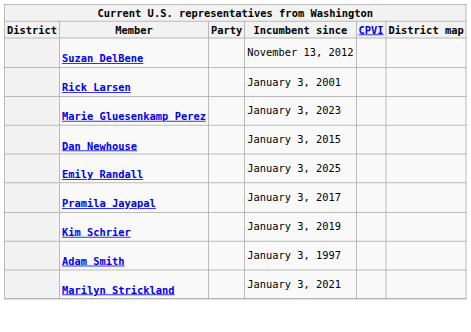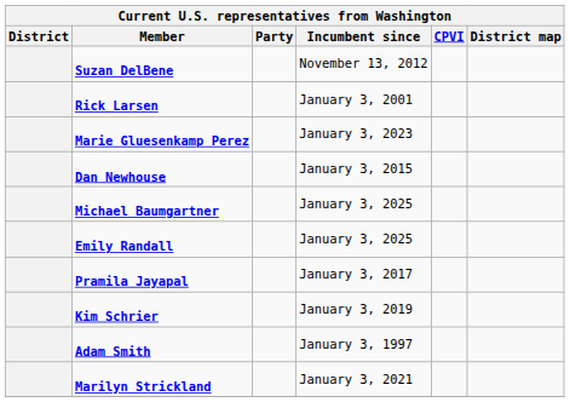 <table class="wikitable sticky-header-multi sortable">
 <tr>
 <th colspan=6>Current U.S. representatives from Washington</th>
 </tr>
 <tr>
 <th>District</th>
 <th>Member<br></th>
 <th>Party</th>
 <th data-sort-type="date">Incumbent since</th>
 <th data-sort-type="number"><a href='#'>CPVI</a><br></th>
 <th class="unsortable">District map</th>
 </tr>
 <tr>
 <th></th>
 <td data-sort-value="DelBene, Suzan"><br><strong><a href='#'>Suzan DelBene</a></strong><br></td>
 <td></td>
 <td>November 13, 2012</td>
 <td></td>
 <td></td>
 </tr>
 <tr>
 <th></th>
 <td data-sort-value="Larsen, Rick"><br><strong><a href='#'>Rick Larsen</a></strong><br></td>
 <td></td>
 <td>January 3, 2001</td>
 <td></td>
 <td></td>
 </tr>
 <tr>
 <th></th>
 <td data-sort-value="Gluesenkamp Perez, Marie"><br><strong><a href='#'>Marie Gluesenkamp Perez</a></strong><br></td>
 <td></td>
 <td>January 3, 2023</td>
 <td></td>
 <td></td>
 </tr>
 <tr>
 <th></th>
 <td data-sort-value="Newhouse, Dan"><br><strong><a href='#'>Dan Newhouse</a></strong><br></td>
 <td></td>
 <td>January 3, 2015</td>
 <td></td>
 <td></td>
 </tr>
 <tr>
 <th></th>
+<td data-sort-value="Baumgartner, Michael"><br><strong><a href='#'>Michael Baumgartner</a></strong><br></td>
+<td></td>
+<td>January 3, 2025</td>
+<td></td>
+<td></td>
+</tr>
+<tr>
+<th></th>
 <td data-sort-value="Randall, Emily"><br><strong><a href='#'>Emily Randall</a></strong><br></td>
 <td></td>
 <td>January 3, 2025</td>
 <td></td>
 <td></td>
 </tr>
 <tr>
 <th></th>
 <td data-sort-value="Jayapal, Pramila"><br><strong><a href='#'>Pramila Jayapal</a></strong><br></td>
 <td></td>
 <td>January 3, 2017</td>
 <td></td>
 <td></td>
 </tr>
 <tr>
 <th></th>
 <td data-sort-value="Schrier, Kim"><br><strong><a href='#'>Kim Schrier</a></strong><br></td>
 <td></td>
 <td>January 3, 2019</td>
 <td></td>
 <td></td>
 </tr>
 <tr>
 <th></th>
 <td data-sort-value="Smith, Adam"><br><strong><a href='#'>Adam Smith</a></strong><br></td>
 <td></td>
 <td>January 3, 1997</td>
 <td></td>
 <td></td>
 </tr>
 <tr>
 <th></th>
 <td data-sort-value="Strickland, Marilyn"><br><strong><a href='#'>Marilyn Strickland</a></strong><br></td>
 <td></td>
 <td>January 3, 2021</td>
 <td></td>
 <td></td>
 </tr>
 <tr>
 </tr>
 </table>
